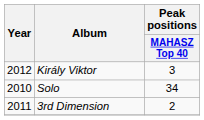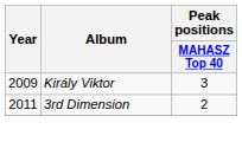 <table class="wikitable">
 <tr>
 <th align="center" rowspan="2" width="10">Year</th>
 <th align="center" rowspan="2" width="150">Album</th>
 <th align="center" colspan="1" width="20">Peak positions</th>
 </tr>
 <tr>
 <th scope="col" style="width:3em;font-size:90%;"><a href='#'>MAHASZ <br>Top 40</a></th>
 </tr>
 <tr>
-<td style="text-align:center;">2012</td>
+<td style="text-align:center;">2009</td>
 <td><em>Király Viktor</em></td>
 <td style="text-align:center;">3</td>
-</tr>
-<tr>
-<td style="text-align:center;">2010</td>
-<td><em>Solo</em></td>
-<td style="text-align:center;">34</td>
 </tr>
 <tr>
 <td style="text-align:center;">2011</td>
 <td><em>3rd Dimension</em></td>
 <td style="text-align:center;">2</td>
 </tr>
 <tr>
 </tr>
 </table>
